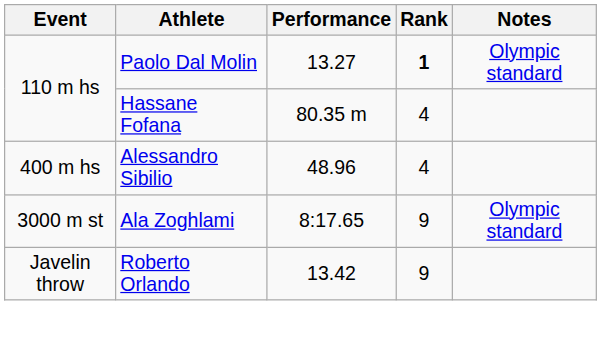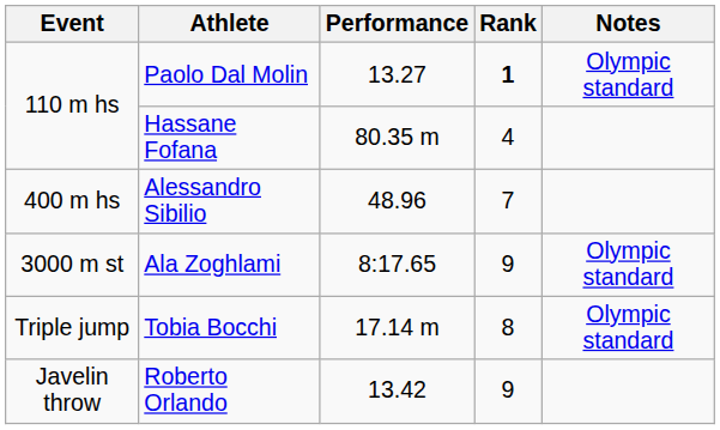 <table class="wikitable" width=55% style="font-size:100%; text-align:center;">
 <tr>
 <th>Event</th>
 <th>Athlete</th>
 <th>Performance</th>
 <th>Rank</th>
 <th>Notes</th>
 </tr>
 <tr>
 <td rowspan=2>110 m hs</td>
 <td align=left><a href='#'>Paolo Dal Molin</a></td>
 <td>13.27</td>
 <td><strong>1</strong></td>
 <td>  <a href='#'>Olympic standard</a></td>
 </tr>
 <tr>
 <td align=left><a href='#'>Hassane Fofana</a></td>
 <td>80.35 m</td>
 <td>4</td>
 <td></td>
 </tr>
 <tr>
 <td>400 m hs</td>
 <td align=left><a href='#'>Alessandro Sibilio</a></td>
 <td>48.96</td>
-<td>4</td>
+<td>7</td>
 <td></td>
 </tr>
 <tr>
 <td>3000 m st</td>
 <td align=left><a href='#'>Ala Zoghlami</a></td>
 <td>8:17.65</td>
 <td>9</td>
 <td> <a href='#'>Olympic standard</a></td>
 </tr>
 <tr>
+<td>Triple jump</td>
+<td align=left><a href='#'>Tobia Bocchi</a></td>
+<td>17.14 m</td>
+<td>8</td>
+<td><a href='#'>Olympic standard</a></td>
+</tr>
+<tr>
 <td>Javelin throw</td>
 <td align=left><a href='#'>Roberto Orlando</a></td>
 <td>13.42</td>
 <td>9</td>
 <td></td>
 </tr>
 </table>
